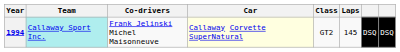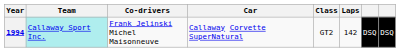 <table class="wikitable" style="text-align:center; font-size:90%">
 <tr>
 <th>Year</th>
 <th>Team</th>
 <th>Co-drivers</th>
 <th>Car</th>
 <th>Class</th>
 <th>Laps</th>
 <th></th>
 <th></th>
 </tr>
 <tr>
 <th><a href='#'>1994</a></th>
 <td align="left" style="background: paleturquoise;"> <a href='#'>Callaway Sport Inc.</a></td>
 <td align="left"> <a href='#'>Frank Jelinski</a><br> Michel Maisonneuve</td>
-<td align="left" style="background: lightyellow;"><a href='#'>Callaway</a> <a href='#'>Corvette SuperNatural</a></td>
+<td align="left"><a href='#'>Callaway</a> <a href='#'>Corvette SuperNatural</a></td>
 <td>GT2</td>
-<td>145</td>
+<td>142</td>
 <td style="background:#000; color:#fff;"><span>DSQ</span></td>
 <td style="background:#000; color:#fff;"><span>DSQ</span></td>
 </tr>
 </table>
